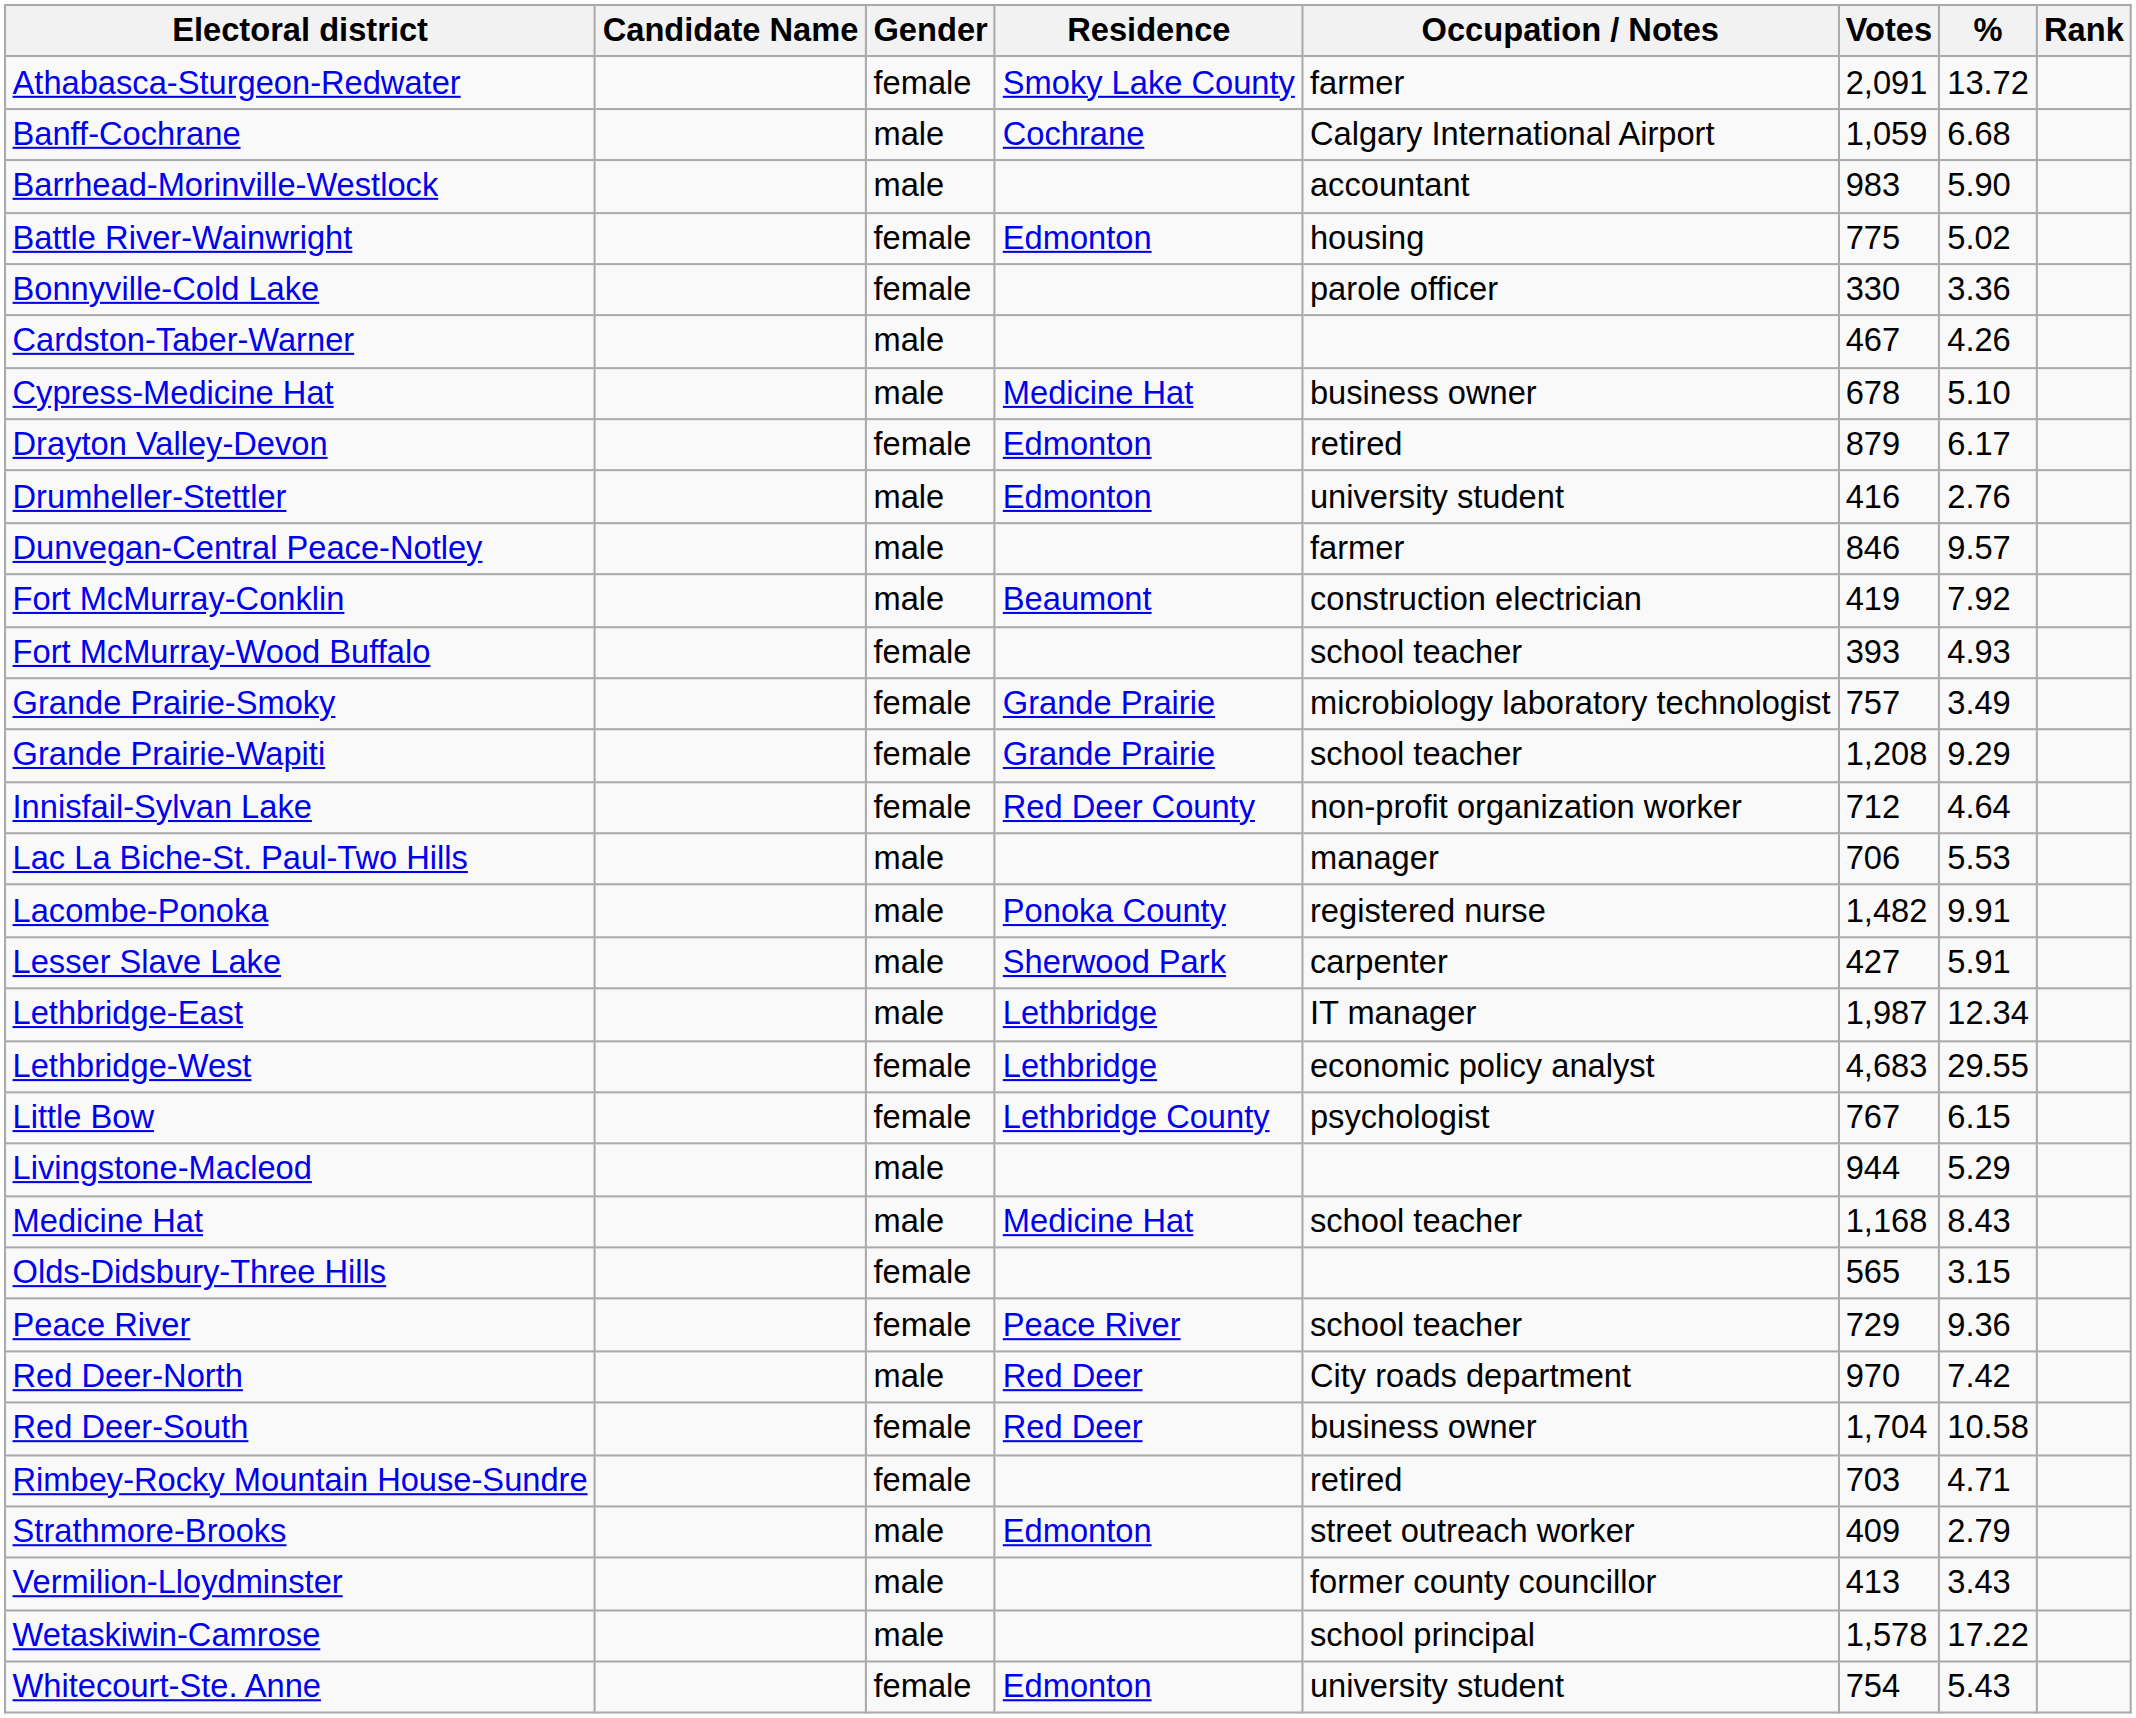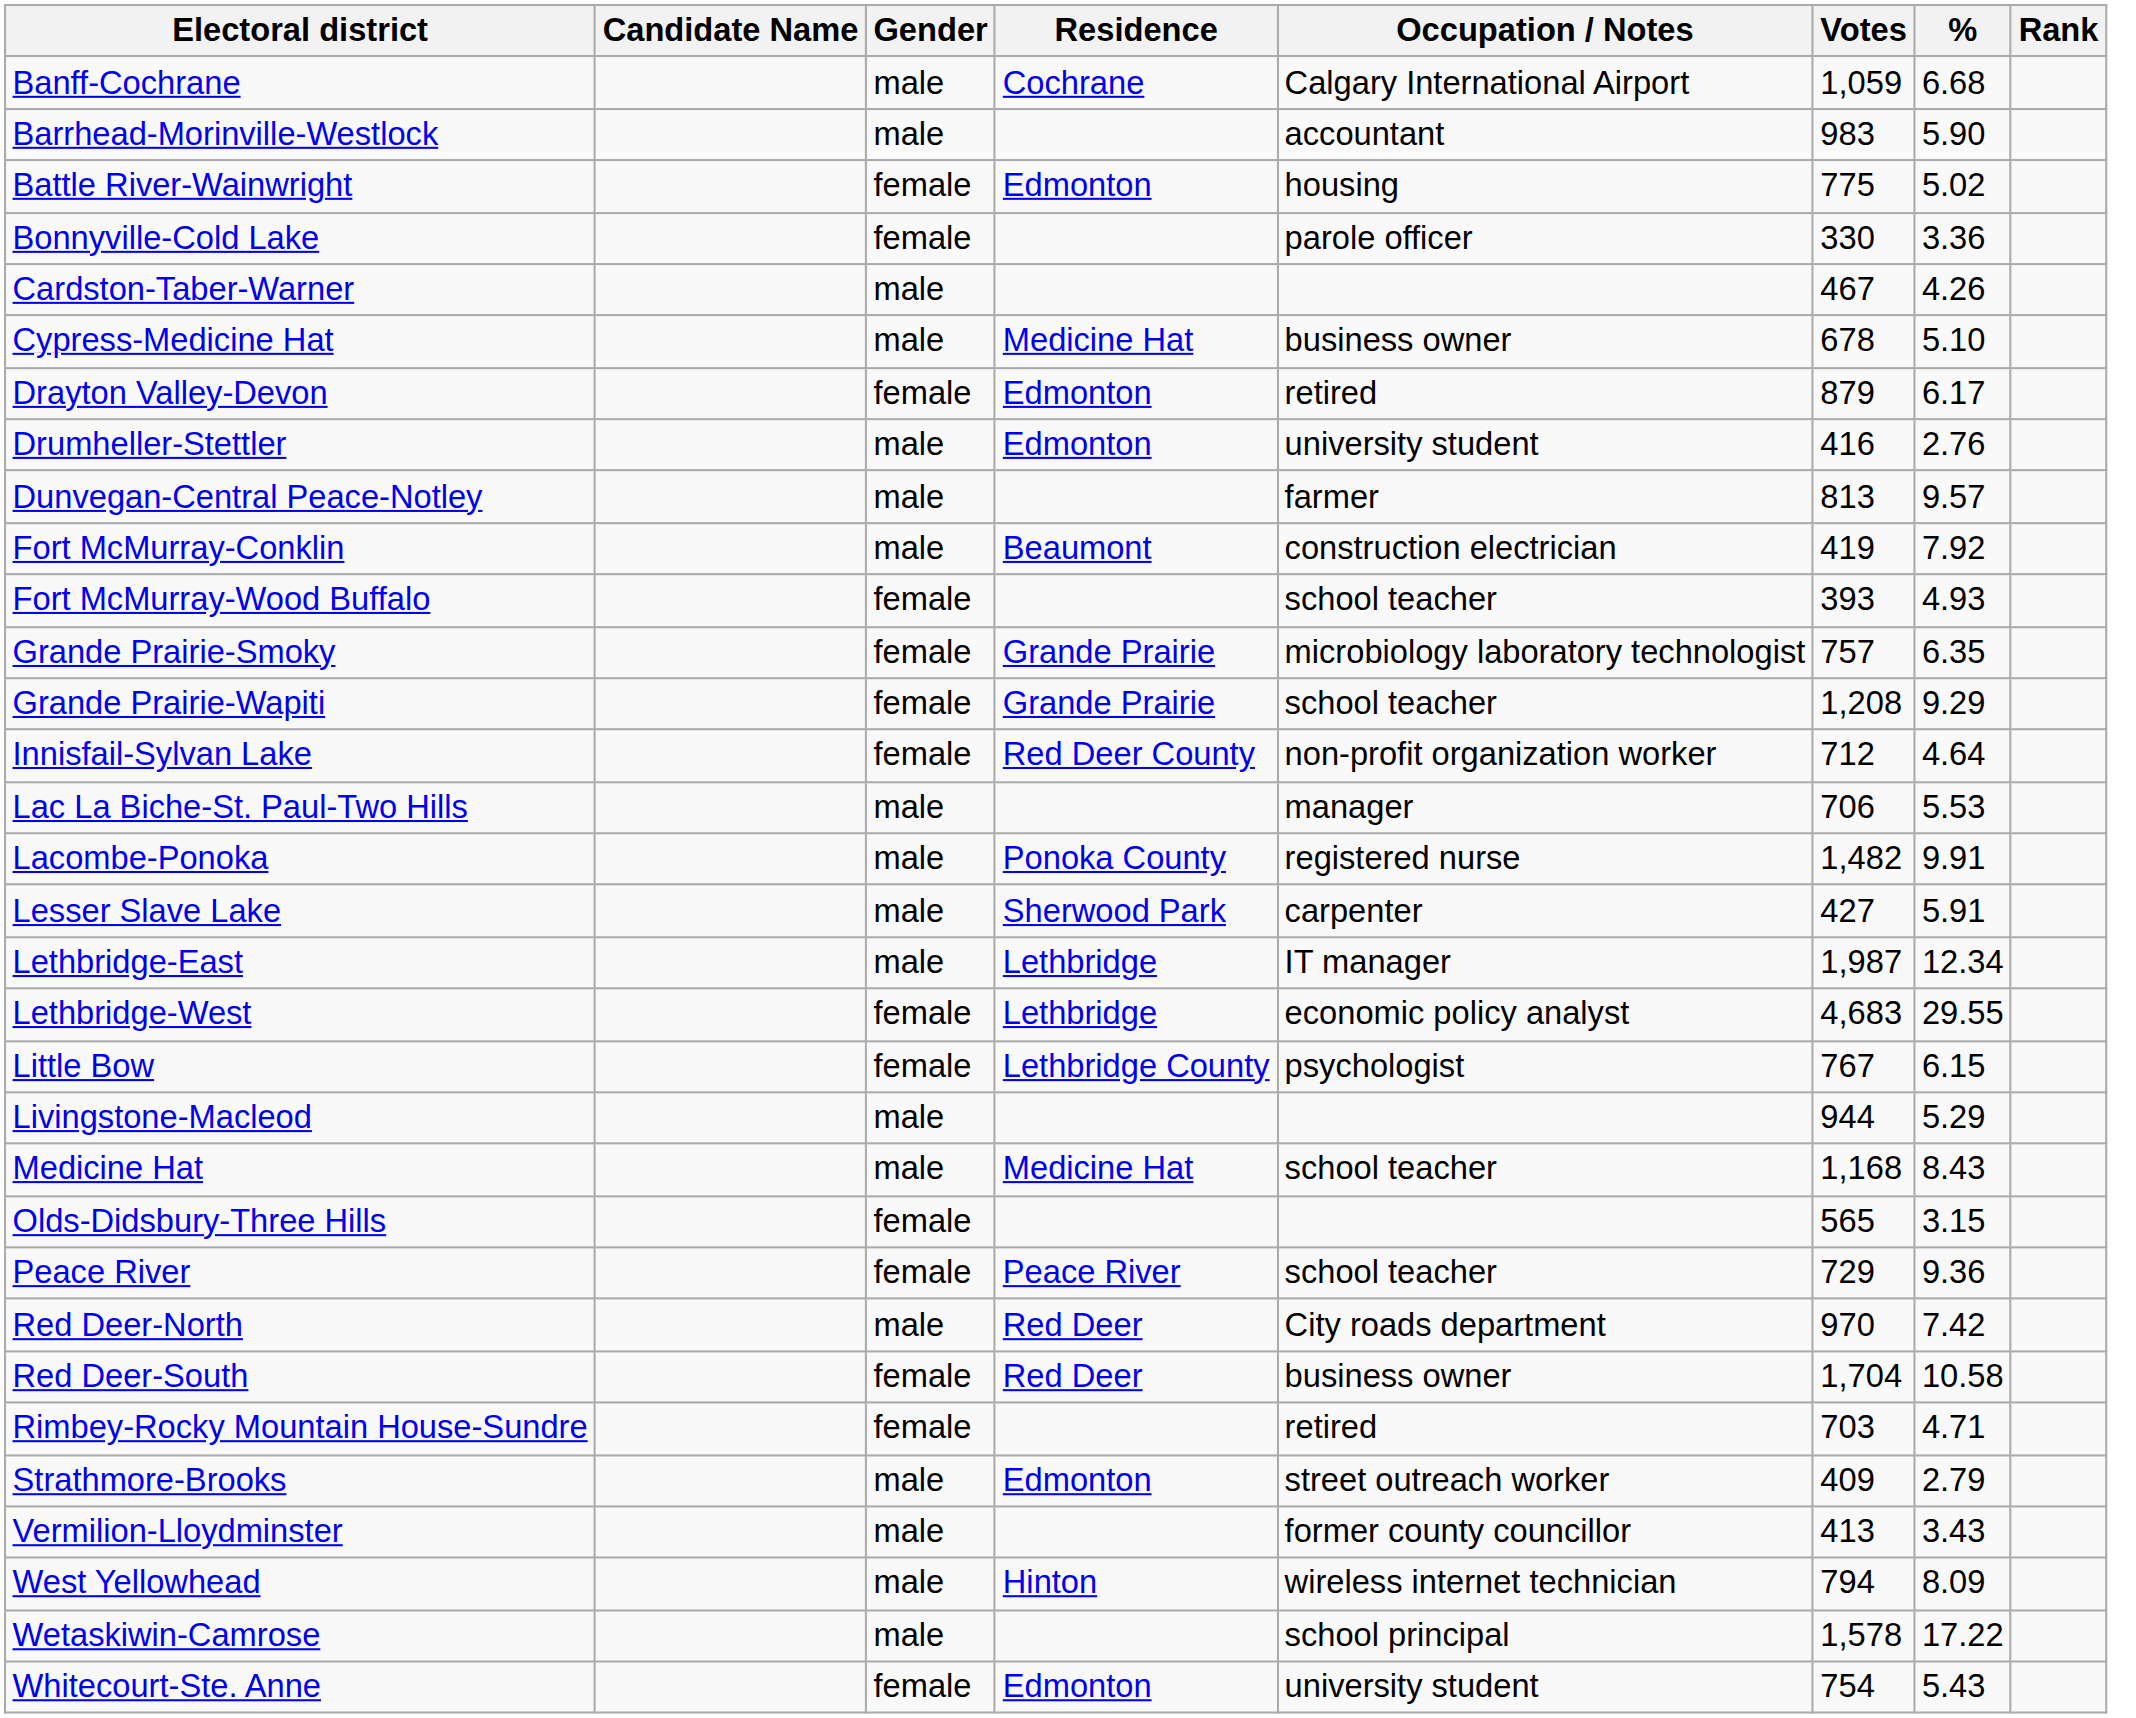 <table class="wikitable sortable">
 <tr>
 <th>Electoral district</th>
 <th>Candidate Name</th>
 <th>Gender</th>
 <th>Residence</th>
 <th class=unsortable>Occupation / Notes</th>
 <th>Votes</th>
 <th>%</th>
 <th>Rank</th>
-</tr>
-<tr>
-<td><a href='#'>Athabasca-Sturgeon-Redwater</a></td>
-<td></td>
-<td>female</td>
-<td><a href='#'>Smoky Lake County</a></td>
-<td>farmer</td>
-<td>2,091</td>
-<td>13.72</td>
-<td></td>
 </tr>
 <tr>
 <td><a href='#'>Banff-Cochrane</a></td>
 <td></td>
 <td>male</td>
 <td><a href='#'>Cochrane</a></td>
 <td>Calgary International Airport</td>
 <td>1,059</td>
 <td>6.68</td>
 <td></td>
 </tr>
 <tr>
 <td><a href='#'>Barrhead-Morinville-Westlock</a></td>
 <td></td>
 <td>male</td>
 <td></td>
 <td>accountant</td>
 <td>983</td>
 <td>5.90</td>
 <td></td>
 </tr>
 <tr>
 <td><a href='#'>Battle River-Wainwright</a></td>
 <td></td>
 <td>female</td>
 <td><a href='#'>Edmonton</a></td>
 <td>housing</td>
 <td>775</td>
 <td>5.02</td>
 <td></td>
 </tr>
 <tr>
 <td><a href='#'>Bonnyville-Cold Lake</a></td>
 <td></td>
 <td>female</td>
 <td></td>
 <td>parole officer</td>
 <td>330</td>
 <td>3.36</td>
 <td></td>
 </tr>
 <tr>
 <td><a href='#'>Cardston-Taber-Warner</a></td>
 <td></td>
 <td>male</td>
 <td></td>
 <td></td>
 <td>467</td>
 <td>4.26</td>
 <td></td>
 </tr>
 <tr>
 <td><a href='#'>Cypress-Medicine Hat</a></td>
 <td></td>
 <td>male</td>
 <td><a href='#'>Medicine Hat</a></td>
 <td>business owner</td>
 <td>678</td>
 <td>5.10</td>
 <td></td>
 </tr>
 <tr>
 <td><a href='#'>Drayton Valley-Devon</a></td>
 <td></td>
 <td>female</td>
 <td><a href='#'>Edmonton</a></td>
 <td>retired</td>
 <td>879</td>
 <td>6.17</td>
 <td></td>
 </tr>
 <tr>
 <td><a href='#'>Drumheller-Stettler</a></td>
 <td></td>
 <td>male</td>
 <td><a href='#'>Edmonton</a></td>
 <td>university student</td>
 <td>416</td>
 <td>2.76</td>
 <td></td>
 </tr>
 <tr>
 <td><a href='#'>Dunvegan-Central Peace-Notley</a></td>
 <td></td>
 <td>male</td>
 <td></td>
 <td>farmer</td>
-<td>846</td>
+<td>813</td>
 <td>9.57</td>
 <td></td>
 </tr>
 <tr>
 <td><a href='#'>Fort McMurray-Conklin</a></td>
 <td></td>
 <td>male</td>
 <td><a href='#'>Beaumont</a></td>
 <td>construction electrician</td>
 <td>419</td>
 <td>7.92</td>
 <td></td>
 </tr>
 <tr>
 <td><a href='#'>Fort McMurray-Wood Buffalo</a></td>
 <td></td>
 <td>female</td>
 <td></td>
 <td>school teacher</td>
 <td>393</td>
 <td>4.93</td>
 <td></td>
 </tr>
 <tr>
 <td><a href='#'>Grande Prairie-Smoky</a></td>
 <td></td>
 <td>female</td>
 <td><a href='#'>Grande Prairie</a></td>
 <td>microbiology laboratory technologist</td>
 <td>757</td>
-<td>3.49</td>
+<td>6.35</td>
 <td></td>
 </tr>
 <tr>
 <td><a href='#'>Grande Prairie-Wapiti</a></td>
 <td></td>
 <td>female</td>
 <td><a href='#'>Grande Prairie</a></td>
 <td>school teacher</td>
 <td>1,208</td>
 <td>9.29</td>
 <td></td>
 </tr>
 <tr>
 <td><a href='#'>Innisfail-Sylvan Lake</a></td>
 <td></td>
 <td>female</td>
 <td><a href='#'>Red Deer County</a></td>
 <td>non-profit organization worker</td>
 <td>712</td>
 <td>4.64</td>
 <td></td>
 </tr>
 <tr>
 <td><a href='#'>Lac La Biche-St. Paul-Two Hills</a></td>
 <td></td>
 <td>male</td>
 <td></td>
 <td>manager</td>
 <td>706</td>
 <td>5.53</td>
 <td></td>
 </tr>
 <tr>
 <td><a href='#'>Lacombe-Ponoka</a></td>
 <td></td>
 <td>male</td>
 <td><a href='#'>Ponoka County</a></td>
 <td>registered nurse</td>
 <td>1,482</td>
 <td>9.91</td>
 <td></td>
 </tr>
 <tr>
 <td><a href='#'>Lesser Slave Lake</a></td>
 <td></td>
 <td>male</td>
 <td><a href='#'>Sherwood Park</a></td>
 <td>carpenter</td>
 <td>427</td>
 <td>5.91</td>
 <td></td>
 </tr>
 <tr>
 <td><a href='#'>Lethbridge-East</a></td>
 <td></td>
 <td>male</td>
 <td><a href='#'>Lethbridge</a></td>
 <td>IT manager</td>
 <td>1,987</td>
 <td>12.34</td>
 <td></td>
 </tr>
 <tr>
 <td><a href='#'>Lethbridge-West</a></td>
 <td></td>
 <td>female</td>
 <td><a href='#'>Lethbridge</a></td>
 <td>economic policy analyst</td>
 <td>4,683</td>
 <td>29.55</td>
 <td></td>
 </tr>
 <tr>
 <td><a href='#'>Little Bow</a></td>
 <td></td>
 <td>female</td>
 <td><a href='#'>Lethbridge County</a></td>
 <td>psychologist</td>
 <td>767</td>
 <td>6.15</td>
 <td></td>
 </tr>
 <tr>
 <td><a href='#'>Livingstone-Macleod</a></td>
 <td></td>
 <td>male</td>
 <td></td>
 <td></td>
 <td>944</td>
 <td>5.29</td>
 <td></td>
 </tr>
 <tr>
 <td><a href='#'>Medicine Hat</a></td>
 <td></td>
 <td>male</td>
 <td><a href='#'>Medicine Hat</a></td>
 <td>school teacher</td>
 <td>1,168</td>
 <td>8.43</td>
 <td></td>
 </tr>
 <tr>
 <td><a href='#'>Olds-Didsbury-Three Hills</a></td>
 <td></td>
 <td>female</td>
 <td></td>
 <td></td>
 <td>565</td>
 <td>3.15</td>
 <td></td>
 </tr>
 <tr>
 <td><a href='#'>Peace River</a></td>
 <td></td>
 <td>female</td>
 <td><a href='#'>Peace River</a></td>
 <td>school teacher</td>
 <td>729</td>
 <td>9.36</td>
 <td></td>
 </tr>
 <tr>
 <td><a href='#'>Red Deer-North</a></td>
 <td></td>
 <td>male</td>
 <td><a href='#'>Red Deer</a></td>
 <td>City roads department</td>
 <td>970</td>
 <td>7.42</td>
 <td></td>
 </tr>
 <tr>
 <td><a href='#'>Red Deer-South</a></td>
 <td></td>
 <td>female</td>
 <td><a href='#'>Red Deer</a></td>
 <td>business owner</td>
 <td>1,704</td>
 <td>10.58</td>
 <td></td>
 </tr>
 <tr>
 <td><a href='#'>Rimbey-Rocky Mountain House-Sundre</a></td>
 <td></td>
 <td>female</td>
 <td></td>
 <td>retired</td>
 <td>703</td>
 <td>4.71</td>
 <td></td>
 </tr>
 <tr>
 <td><a href='#'>Strathmore-Brooks</a></td>
 <td></td>
 <td>male</td>
 <td><a href='#'>Edmonton</a></td>
 <td>street outreach worker</td>
 <td>409</td>
 <td>2.79</td>
 <td></td>
 </tr>
 <tr>
 <td><a href='#'>Vermilion-Lloydminster</a></td>
 <td></td>
 <td>male</td>
 <td></td>
 <td>former county councillor</td>
 <td>413</td>
 <td>3.43</td>
 <td></td>
 </tr>
 <tr>
+<td><a href='#'>West Yellowhead</a></td>
+<td></td>
+<td>male</td>
+<td><a href='#'>Hinton</a></td>
+<td>wireless internet technician</td>
+<td>794</td>
+<td>8.09</td>
+<td></td>
+</tr>
+<tr>
 <td><a href='#'>Wetaskiwin-Camrose</a></td>
 <td></td>
 <td>male</td>
 <td></td>
 <td>school principal</td>
 <td>1,578</td>
 <td>17.22</td>
 <td></td>
 </tr>
 <tr>
 <td><a href='#'>Whitecourt-Ste. Anne</a></td>
 <td></td>
 <td>female</td>
 <td><a href='#'>Edmonton</a></td>
 <td>university student</td>
 <td>754</td>
 <td>5.43</td>
 <td></td>
 </tr>
 </table>
